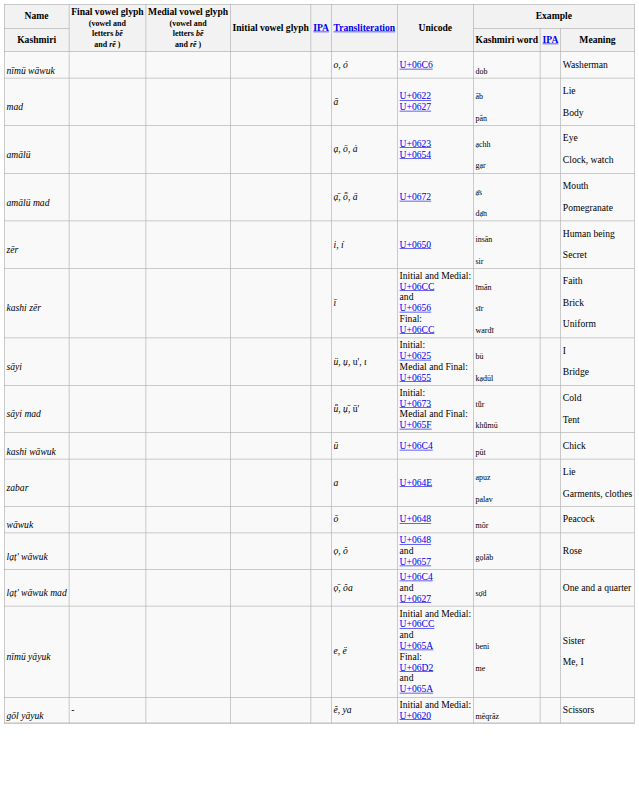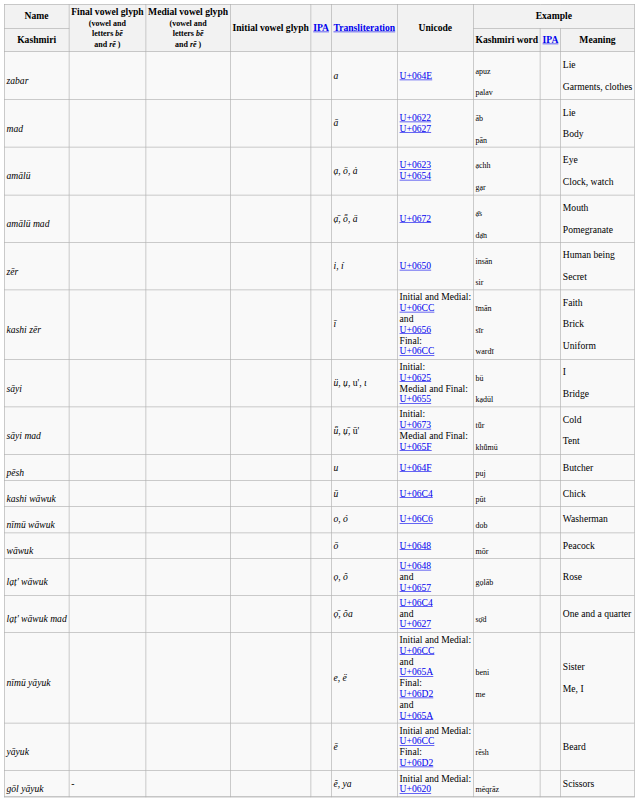 <table class="wikitable">
 <tr>
 <th>Name</th>
 <th rowspan=2>Final vowel glyph <br> <small>(vowel and<br>letters <em>bē</em> <br>and <em>rē</em> )</small></th>
 <th rowspan=2>Medial vowel glyph <br> <small>(vowel and<br>letters <em>bē</em> <br>and <em>rē</em> )</small></th>
 <th rowspan=2>Initial vowel glyph</th>
 <th rowspan=2><a href='#'>IPA</a></th>
 <th rowspan=2><a href='#'>Transliteration</a></th>
 <th rowspan=2>Unicode</th>
 <th colspan="3">Example</th>
 </tr>
 <tr>
 <th>Kashmiri</th>
 <th>Kashmiri word</th>
 <th><a href='#'>IPA</a></th>
 <th>Meaning</th>
 </tr>
 <tr>
-<td style="white-space:nowrap"><span>  </span><br><em>nīmü wāwuk</em></td>
+<td style="white-space:nowrap"><span>  </span><br><em>zabar</em></td>
 <td><br></td>
 <td><br></td>
 <td></td>
 <td></td>
-<td><em>o</em>, <em>ó</em></td>
-<td><a href='#'>U+06C6</a></td>
-<td><br><small>dob</small></td>
-<td style="white-space:nowrap;"></td>
-<td>Washerman</td>
+<td><em>a</em></td>
+<td><a href='#'>U+064E</a></td>
+<td><br><small>apuz</small><br><br><small>palav</small></td>
+<td style="white-space:nowrap;"><br><br> </td>
+<td>Lie<br><br>Garments, clothes</td>
 </tr>
 <tr>
 <td style="white-space:nowrap"><span>  </span><br><em>mad</em></td>
 <td><br></td>
 <td><br></td>
 <td></td>
 <td></td>
 <td><em>ā</em></td>
 <td><a href='#'>U+0622</a><br><a href='#'>U+0627</a></td>
 <td><br><small>āb</small><br><br><small>pān</small></td>
 <td style="white-space:nowrap;"><br><br> </td>
 <td>Lie<br><br>Body</td>
 </tr>
 <tr>
 <td style="white-space:nowrap"><span>  </span><br><em>amālü</em></td>
 <td><br></td>
 <td><br></td>
 <td></td>
 <td></td>
 <td><em>ạ</em>, <em>ö</em>, <em>ȧ</em></td>
 <td><a href='#'>U+0623</a><br><a href='#'>U+0654</a></td>
 <td><br><small>ạchh</small><br><br><small>gạr</small></td>
 <td style="white-space:nowrap;"><br><br> </td>
 <td>Eye<br><br>Clock, watch</td>
 </tr>
 <tr>
 <td style="white-space:nowrap"><span>  </span><br><em>amālü mad</em></td>
 <td><br></td>
 <td><br></td>
 <td></td>
 <td></td>
 <td><em>ạ̄</em>, <em>ȫ</em>, <em>ä</em></td>
 <td><a href='#'>U+0672</a></td>
 <td><br><small>ạ̄s</small><br><br><small>dạ̄n</small></td>
 <td style="white-space:nowrap;"><br><br> </td>
 <td>Mouth<br><br>Pomegranate</td>
 </tr>
 <tr>
 <td style="white-space:nowrap"><span>  </span><br><em>zēr</em></td>
 <td><br></td>
 <td><br></td>
 <td></td>
 <td></td>
 <td><em>i</em>, <em>í</em></td>
 <td><a href='#'>U+0650</a></td>
 <td><br><small>insān</small><br><br><small>sir</small></td>
 <td style="white-space:nowrap;"><br><br> </td>
 <td>Human being<br><br>Secret</td>
 </tr>
 <tr>
 <td style="white-space:nowrap"><span>  </span><br><em>kashi zēr</em></td>
 <td><br></td>
 <td><br></td>
 <td></td>
 <td></td>
 <td><em>ī</em></td>
 <td>Initial and Medial:<br><a href='#'>U+06CC</a><br>and<br><a href='#'>U+0656</a><br>Final:<br><a href='#'>U+06CC</a></td>
 <td><br><small>īmān</small><br><br><small>sīr</small><br><br><small>wardī</small></td>
 <td style="white-space:nowrap;"><br><br> <br><br> </td>
 <td>Faith<br><br>Brick<br><br>Uniform</td>
 </tr>
 <tr>
 <td style="white-space:nowrap"><span>  </span><br><em>sāyi</em></td>
 <td><br></td>
 <td><br></td>
 <td></td>
 <td></td>
 <td><em>ü</em>, <em>ụ</em>,  u', <em>ι</em></td>
 <td>Initial:<br><a href='#'>U+0625</a><br>Medial and Final:<br><a href='#'>U+0655</a></td>
 <td><br><small>bü</small><br><br><small>kạdül</small></td>
 <td style="white-space:nowrap;"><br><br> </td>
 <td>I<br><br>Bridge</td>
 </tr>
 <tr>
 <td style="white-space:nowrap"><span>  </span><br><em>sāyi mad</em></td>
 <td><br></td>
 <td><br></td>
 <td></td>
 <td></td>
 <td><em>ǖ</em>, <em>ụ̄</em>, ū'</td>
 <td>Initial:<br><a href='#'>U+0673</a><br>Medial and Final:<br><a href='#'>U+065F</a></td>
 <td><br><small>tǖr</small><br><br><small>khǖmü</small></td>
 <td style="white-space:nowrap;"><br><br> </td>
 <td>Cold<br><br>Tent</td>
 </tr>
 <tr>
+<td style="white-space:nowrap"><span>  </span><br><em>pēsh</em></td>
+<td><br></td>
+<td><br></td>
+<td></td>
+<td></td>
+<td><em>u</em></td>
+<td><a href='#'>U+064F</a></td>
+<td><br><small>puj</small></td>
+<td style="white-space:nowrap;"></td>
+<td>Butcher</td>
+</tr>
+<tr>
 <td style="white-space:nowrap"><span>  </span><br><em>kashi wāwuk</em></td>
 <td><br></td>
 <td><br></td>
 <td></td>
 <td></td>
 <td><em>ū</em></td>
 <td><a href='#'>U+06C4</a></td>
 <td><br><small>pūt</small></td>
 <td style="white-space:nowrap;"></td>
 <td>Chick</td>
 </tr>
 <tr>
-<td style="white-space:nowrap"><span>  </span><br><em>zabar</em></td>
+<td style="white-space:nowrap"><span>  </span><br><em>nīmü wāwuk</em></td>
 <td><br></td>
 <td><br></td>
 <td></td>
 <td></td>
-<td><em>a</em></td>
-<td><a href='#'>U+064E</a></td>
-<td><br><small>apuz</small><br><br><small>palav</small></td>
-<td style="white-space:nowrap;"><br><br> </td>
-<td>Lie<br><br>Garments, clothes</td>
+<td><em>o</em>, <em>ó</em></td>
+<td><a href='#'>U+06C6</a></td>
+<td><br><small>dob</small></td>
+<td style="white-space:nowrap;"></td>
+<td>Washerman</td>
 </tr>
 <tr>
 <td style="white-space:nowrap"><span>  </span><br><em>wāwuk</em></td>
 <td><br></td>
 <td><br></td>
 <td></td>
 <td></td>
 <td><em>ō</em></td>
 <td><a href='#'>U+0648</a></td>
 <td><br><small>mōr</small></td>
 <td style="white-space:nowrap;"></td>
 <td>Peacock</td>
 </tr>
 <tr>
 <td style="white-space:nowrap"><span>  </span><br><em>lạṭ' wāwuk</em></td>
 <td><br></td>
 <td><br></td>
 <td></td>
 <td></td>
 <td><em>ọ</em>, <em>ŏ</em></td>
 <td><a href='#'>U+0648</a><br>and<br><a href='#'>U+0657</a></td>
 <td><br><small>gọlāb</small></td>
 <td style="white-space:nowrap;"></td>
 <td>Rose</td>
 </tr>
 <tr>
 <td style="white-space:nowrap"><span>  </span><br><em>lạṭ' wāwuk mad</em></td>
 <td><br></td>
 <td><br></td>
 <td></td>
 <td></td>
 <td><em>ọ̄</em>, <em>ŏa</em></td>
 <td><a href='#'>U+06C4</a><br>and<br><a href='#'>U+0627</a></td>
 <td><br><small>sọ̄d</small></td>
 <td style="white-space:nowrap;"></td>
 <td>One and a quarter</td>
 </tr>
 <tr>
 <td style="white-space:nowrap"><span>  </span><br><em>nīmü yāyuk</em></td>
 <td><br></td>
 <td><br></td>
 <td></td>
 <td></td>
 <td><em>e</em>, <em>ë</em></td>
 <td>Initial and Medial:<br><a href='#'>U+06CC</a><br>and<br><a href='#'>U+065A</a><br>Final:<br><a href='#'>U+06D2</a><br>and<br><a href='#'>U+065A</a></td>
 <td><br><small>beni</small><br><br><small>me</small></td>
 <td style="white-space:nowrap;"><br><br> </td>
 <td>Sister<br><br>Me, I</td>
 </tr>
 <tr>
+<td style="white-space:nowrap"><span>  </span><br><em>yāyuk</em></td>
+<td><br></td>
+<td><br></td>
+<td></td>
+<td></td>
+<td><em>ē</em></td>
+<td>Initial and Medial:<br><a href='#'>U+06CC</a><br>Final:<br><a href='#'>U+06D2</a></td>
+<td><br><small>rēsh</small></td>
+<td style="white-space:nowrap;"></td>
+<td>Beard</td>
+</tr>
+<tr>
 <td style="white-space:nowrap"><span>  </span><br><em>gōl yāyuk</em></td>
 <td>-</td>
 <td><br></td>
 <td></td>
 <td></td>
 <td><em>ĕ</em>, <em>ya</em></td>
 <td>Initial and Medial:<br><a href='#'>U+0620</a></td>
 <td><br><small>mĕqrāz</small></td>
 <td style="white-space:nowrap;"></td>
 <td>Scissors</td>
 </tr>
 <tr>
 </tr>
 </table>
